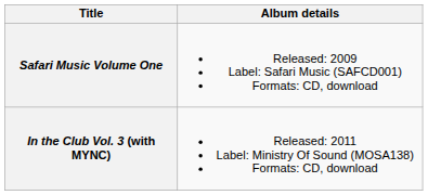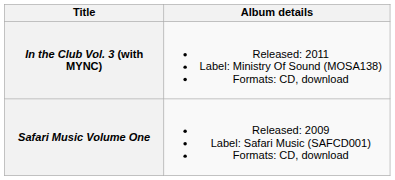 <table class="wikitable plainrowheaders" style="text-align:center;">
 <tr>
 <th scope="col" rowspan="1" style="width:14em;">Title</th>
 <th scope="col" rowspan="1" style="width:20em;">Album details</th>
 </tr>
 <tr>
+<th scope="row"><em>In the Club Vol. 3</em> (with MYNC)</th>
+<td><br><ul><li>Released: 2011</li><li>Label: Ministry Of Sound (MOSA138)</li><li>Formats: CD, download</li></ul></td>
+</tr>
+<tr>
 <th scope="row"><em>Safari Music Volume One</em></th>
 <td><br><ul><li>Released: 2009</li><li>Label: Safari Music (SAFCD001)</li><li>Formats: CD, download</li></ul></td>
 </tr>
-<tr>
-<th scope="row"><em>In the Club Vol. 3</em> (with MYNC)</th>
-<td><br><ul><li>Released: 2011</li><li>Label: Ministry Of Sound (MOSA138)</li><li>Formats: CD, download</li></ul></td>
-</tr>
 </table>
